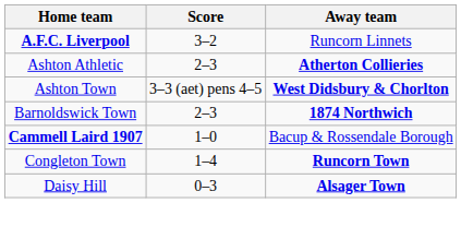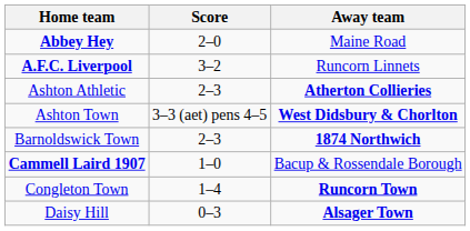 <table class="wikitable" style="text-align: center">
 <tr>
 <th>Home team</th>
 <th>Score</th>
 <th>Away team</th>
+</tr>
+<tr>
+<td><strong><a href='#'>Abbey Hey</a></strong></td>
+<td>2–0</td>
+<td><a href='#'>Maine Road</a></td>
 </tr>
 <tr>
 <td><strong><a href='#'>A.F.C. Liverpool</a></strong></td>
 <td>3–2</td>
 <td><a href='#'>Runcorn Linnets</a></td>
 </tr>
 <tr>
 <td><a href='#'>Ashton Athletic</a></td>
 <td>2–3</td>
 <td><strong><a href='#'>Atherton Collieries</a></strong></td>
 </tr>
 <tr>
 <td><a href='#'>Ashton Town</a></td>
 <td>3–3 (aet) pens 4–5</td>
 <td><strong><a href='#'>West Didsbury & Chorlton</a></strong></td>
 </tr>
 <tr>
 <td><a href='#'>Barnoldswick Town</a></td>
 <td>2–3</td>
 <td><strong><a href='#'>1874 Northwich</a></strong></td>
 </tr>
 <tr>
 <td><strong><a href='#'>Cammell Laird 1907</a></strong></td>
 <td>1–0</td>
 <td><a href='#'>Bacup & Rossendale Borough</a></td>
 </tr>
 <tr>
 <td><a href='#'>Congleton Town</a></td>
 <td>1–4</td>
 <td><strong><a href='#'>Runcorn Town</a></strong></td>
 </tr>
 <tr>
 <td><a href='#'>Daisy Hill</a></td>
 <td>0–3</td>
 <td><strong><a href='#'>Alsager Town</a></strong></td>
 </tr>
 </table>
